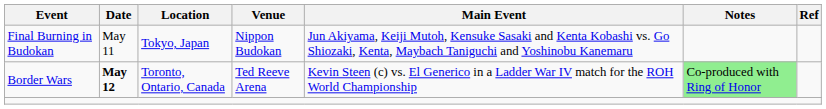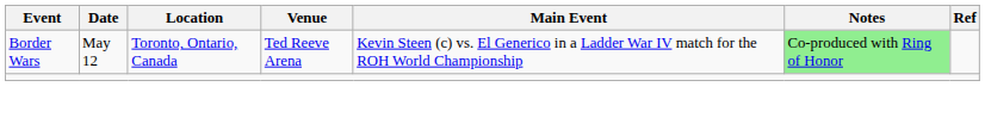 <table class="wikitable" style="font-size:85%;">
 <tr>
 <th>Event</th>
 <th>Date</th>
 <th>Location</th>
 <th>Venue</th>
 <th>Main Event</th>
 <th>Notes</th>
 <th>Ref</th>
 </tr>
 <tr>
-<td><a href='#'>Final Burning in Budokan</a></td>
-<td>May 11</td>
-<td><a href='#'>Tokyo, Japan</a></td>
-<td><a href='#'>Nippon Budokan</a></td>
-<td><a href='#'>Jun Akiyama</a>, <a href='#'>Keiji Mutoh</a>, <a href='#'>Kensuke Sasaki</a> and <a href='#'>Kenta Kobashi</a> vs. <a href='#'>Go Shiozaki</a>, <a href='#'>Kenta</a>, <a href='#'>Maybach Taniguchi</a> and <a href='#'>Yoshinobu Kanemaru</a></td>
-<td></td>
-<td></td>
-</tr>
-<tr>
 <td><a href='#'>Border Wars</a></td>
-<td><strong>May 12</strong></td>
+<td>May 12</td>
 <td><a href='#'>Toronto, Ontario, Canada</a></td>
 <td><a href='#'>Ted Reeve Arena</a></td>
 <td><a href='#'>Kevin Steen</a> (c) vs. <a href='#'>El Generico</a> in a <a href='#'>Ladder War IV</a> match for the <a href='#'>ROH World Championship</a></td>
 <td style="background: lightgreen;">Co-produced with <a href='#'>Ring of Honor</a></td>
 <td></td>
 </tr>
 <tr>
 <td colspan="7"></td>
 </tr>
 </table>
